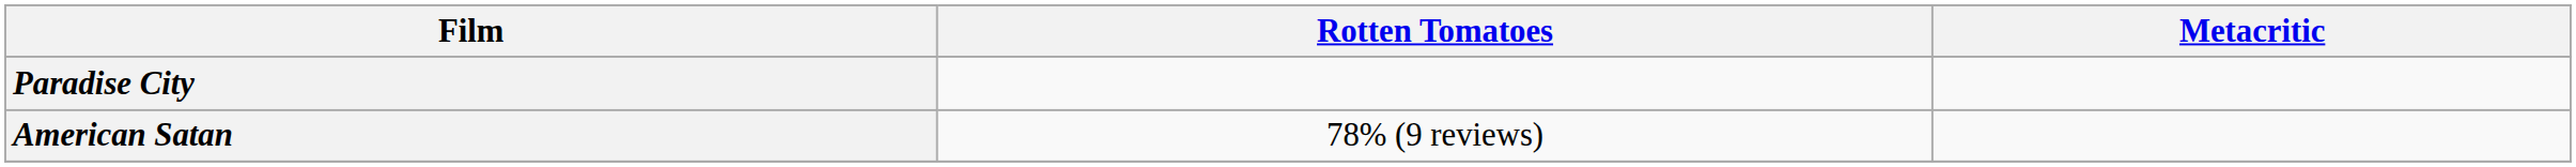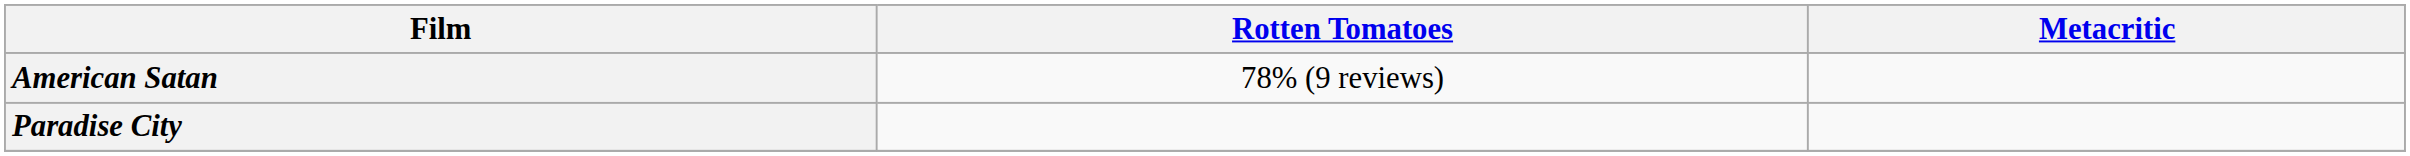 <table class="wikitable sortable" width=99% border="1" style="text-align: center;">
 <tr>
 <th>Film</th>
 <th><a href='#'>Rotten Tomatoes</a></th>
 <th><a href='#'>Metacritic</a></th>
 </tr>
 <tr>
+<th style="text-align: left;"><em>American Satan</em></th>
+<td>78% (9 reviews)</td>
+<td></td>
+</tr>
+<tr>
 <th style="text-align: left;"><em>Paradise City</em></th>
 <td></td>
 <td></td>
 </tr>
 <tr>
-<th style="text-align: left;"><em>American Satan</em></th>
-<td>78% (9 reviews)</td>
-<td></td>
-</tr>
-<tr>
 </tr>
 </table>
